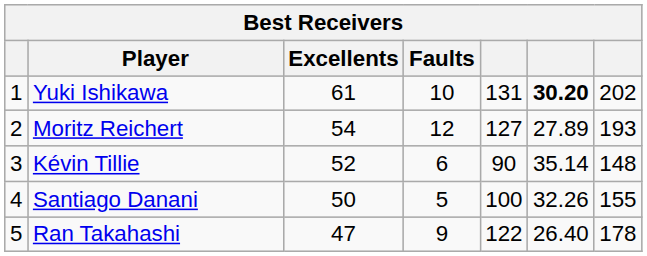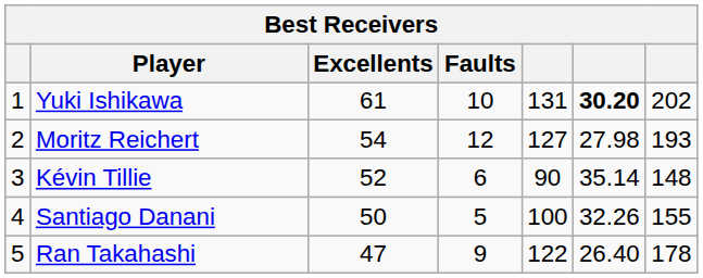 <table class="wikitable sortable" style=font-size:90%>
 <tr>
 <th colspan=7>Best Receivers</th>
 </tr>
 <tr>
 <th></th>
 <th width=158>Player</th>
 <th width=20>Excellents</th>
 <th width=20>Faults</th>
 <th width=20></th>
 <th width=20></th>
 <th width=20></th>
 </tr>
 <tr>
 <td>1</td>
 <td> <a href='#'>Yuki Ishikawa</a></td>
 <td align=center>61</td>
 <td align=center>10</td>
 <td align=center>131</td>
 <td align=center><strong>30.20</strong></td>
 <td align=center>202</td>
 </tr>
 <tr>
 <td>2</td>
 <td> <a href='#'>Moritz Reichert</a></td>
 <td align=center>54</td>
 <td align=center>12</td>
 <td align=center>127</td>
-<td align=center>27.89</td>
+<td align=center>27.98</td>
 <td align=center>193</td>
 </tr>
 <tr>
 <td>3</td>
 <td> <a href='#'>Kévin Tillie</a></td>
 <td align=center>52</td>
 <td align=center>6</td>
 <td align=center>90</td>
 <td align=center>35.14</td>
 <td align=center>148</td>
 </tr>
 <tr>
 <td>4</td>
 <td> <a href='#'>Santiago Danani</a></td>
 <td align=center>50</td>
 <td align=center>5</td>
 <td align=center>100</td>
 <td align=center>32.26</td>
 <td align=center>155</td>
 </tr>
 <tr>
 <td>5</td>
 <td> <a href='#'>Ran Takahashi</a></td>
 <td align=center>47</td>
 <td align=center>9</td>
 <td align=center>122</td>
 <td align=center>26.40</td>
 <td align=center>178</td>
 </tr>
 </table>
